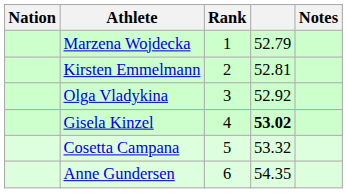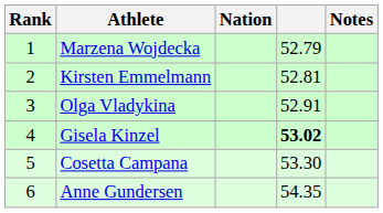 <table class="wikitable sortable" style="text-align:center">
 <tr>
+<th scope="col">Rank</th>
+<th scope="col">Athlete</th>
 <th scope="col">Nation</th>
-<th scope="col">Athlete</th>
-<th scope="col">Rank</th>
 <th scope="col"></th>
 <th scope="col">Notes</th>
 </tr>
 <tr bgcolor=ccffcc>
+<td>1</td>
+<td align=left><a href='#'>Marzena Wojdecka</a></td>
 <td align=left></td>
-<td align=left><a href='#'>Marzena Wojdecka</a></td>
-<td>1</td>
 <td>52.79</td>
 <td></td>
 </tr>
 <tr bgcolor=ccffcc>
+<td>2</td>
+<td align=left><a href='#'>Kirsten Emmelmann</a></td>
 <td align=left></td>
-<td align=left><a href='#'>Kirsten Emmelmann</a></td>
-<td>2</td>
 <td>52.81</td>
 <td></td>
 </tr>
 <tr bgcolor=ccffcc>
+<td>3</td>
+<td align=left><a href='#'>Olga Vladykina</a></td>
 <td align=left></td>
-<td align=left><a href='#'>Olga Vladykina</a></td>
-<td>3</td>
-<td>52.92</td>
+<td>52.91</td>
 <td></td>
 </tr>
 <tr bgcolor=ccffcc>
+<td>4</td>
+<td align=left><a href='#'>Gisela Kinzel</a></td>
 <td align=left></td>
-<td align=left><a href='#'>Gisela Kinzel</a></td>
-<td>4</td>
 <td><strong>53.02</strong></td>
 <td></td>
 </tr>
 <tr bgcolor=ddffdd>
+<td>5</td>
+<td align=left><a href='#'>Cosetta Campana</a></td>
 <td align=left></td>
-<td align=left><a href='#'>Cosetta Campana</a></td>
-<td>5</td>
-<td>53.32</td>
+<td>53.30</td>
 <td></td>
 </tr>
 <tr bgcolor=ddffdd>
+<td>6</td>
+<td align=left><a href='#'>Anne Gundersen</a></td>
 <td align=left></td>
-<td align=left><a href='#'>Anne Gundersen</a></td>
-<td>6</td>
 <td>54.35</td>
 <td></td>
 </tr>
 </table>
